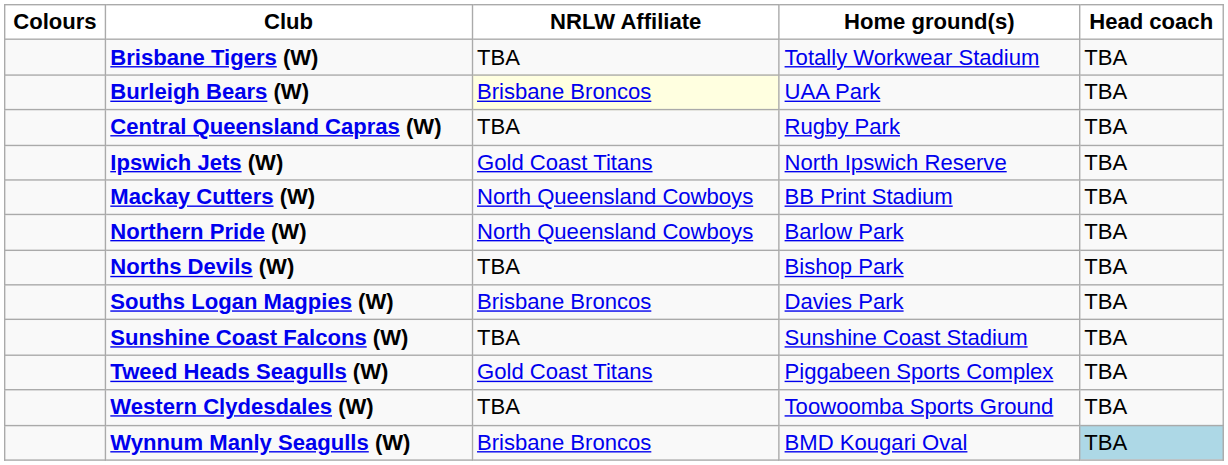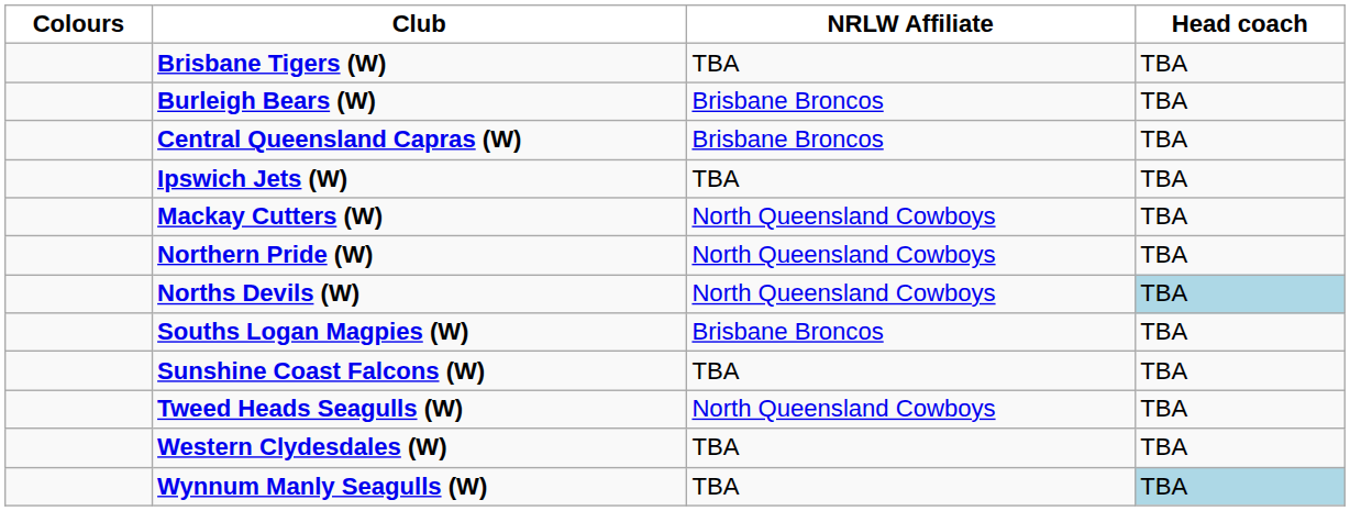 <table class="wikitable" style="width:100%; text-align:left">
 <tr>
 <th style="background:white">Colours</th>
 <th style="background:white">Club</th>
 <th style="background:white">NRLW Affiliate</th>
-<th style="background:white">Home ground(s)</th>
 <th style="background:white">Head coach</th>
 </tr>
 <tr>
 <td></td>
 <td><strong><a href='#'>Brisbane Tigers</a> (W)</strong></td>
 <td>TBA</td>
-<td><a href='#'>Totally Workwear Stadium</a></td>
 <td>TBA</td>
 </tr>
 <tr>
 <td></td>
 <td><strong><a href='#'>Burleigh Bears</a> (W)</strong></td>
-<td style="background: lightyellow;"> <a href='#'>Brisbane Broncos</a></td>
-<td><a href='#'>UAA Park</a></td>
+<td> <a href='#'>Brisbane Broncos</a></td>
 <td>TBA</td>
 </tr>
 <tr>
 <td></td>
 <td><strong><a href='#'>Central Queensland Capras</a> (W)</strong></td>
-<td>TBA</td>
-<td><a href='#'>Rugby Park</a></td>
+<td> <a href='#'>Brisbane Broncos</a></td>
 <td>TBA</td>
 </tr>
 <tr>
 <td></td>
 <td><strong><a href='#'>Ipswich Jets</a> (W)</strong></td>
-<td> <a href='#'>Gold Coast Titans</a></td>
-<td><a href='#'>North Ipswich Reserve</a></td>
+<td>TBA</td>
 <td>TBA</td>
 </tr>
 <tr>
 <td></td>
 <td><strong><a href='#'>Mackay Cutters</a> (W)</strong></td>
 <td> <a href='#'>North Queensland Cowboys</a></td>
-<td><a href='#'>BB Print Stadium</a></td>
 <td>TBA</td>
 </tr>
 <tr>
 <td></td>
 <td><strong><a href='#'>Northern Pride</a> (W)</strong></td>
 <td> <a href='#'>North Queensland Cowboys</a></td>
-<td><a href='#'>Barlow Park</a></td>
 <td>TBA</td>
 </tr>
 <tr>
 <td></td>
 <td><strong><a href='#'>Norths Devils</a> (W)</strong></td>
-<td>TBA</td>
-<td><a href='#'>Bishop Park</a></td>
-<td>TBA</td>
+<td> <a href='#'>North Queensland Cowboys</a></td>
+<td style="background: lightblue;">TBA</td>
 </tr>
 <tr>
 <td></td>
 <td><strong><a href='#'>Souths Logan Magpies</a> (W)</strong></td>
 <td> <a href='#'>Brisbane Broncos</a></td>
-<td><a href='#'>Davies Park</a></td>
 <td>TBA</td>
 </tr>
 <tr>
 <td></td>
 <td><strong><a href='#'>Sunshine Coast Falcons</a> (W)</strong></td>
 <td>TBA</td>
-<td><a href='#'>Sunshine Coast Stadium</a></td>
 <td>TBA</td>
 </tr>
 <tr>
 <td></td>
 <td><strong><a href='#'>Tweed Heads Seagulls</a> (W)</strong></td>
-<td> <a href='#'>Gold Coast Titans</a></td>
-<td><a href='#'>Piggabeen Sports Complex</a></td>
+<td> <a href='#'>North Queensland Cowboys</a></td>
 <td>TBA</td>
 </tr>
 <tr>
 <td></td>
 <td><strong><a href='#'>Western Clydesdales</a> (W)</strong></td>
 <td>TBA</td>
-<td><a href='#'>Toowoomba Sports Ground</a></td>
 <td>TBA</td>
 </tr>
 <tr>
 <td></td>
 <td><strong><a href='#'>Wynnum Manly Seagulls</a> (W)</strong></td>
-<td> <a href='#'>Brisbane Broncos</a></td>
-<td><a href='#'>BMD Kougari Oval</a></td>
+<td>TBA</td>
 <td style="background: lightblue;">TBA</td>
 </tr>
 </table>
